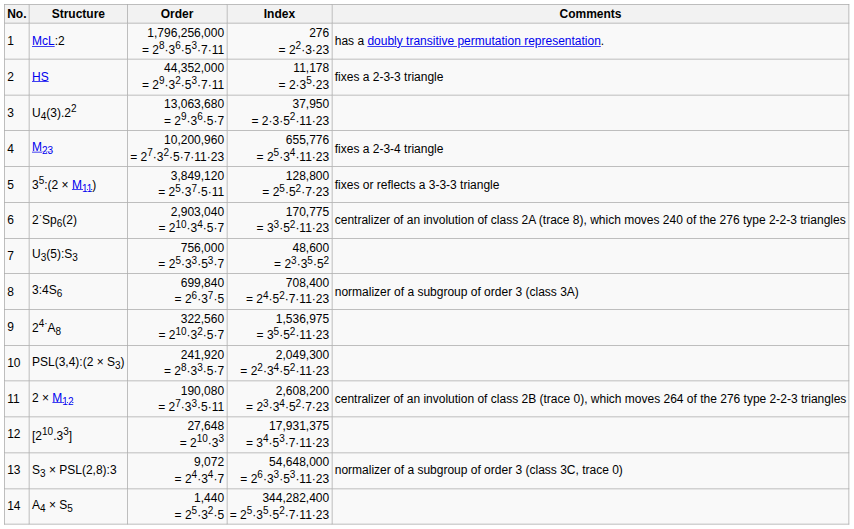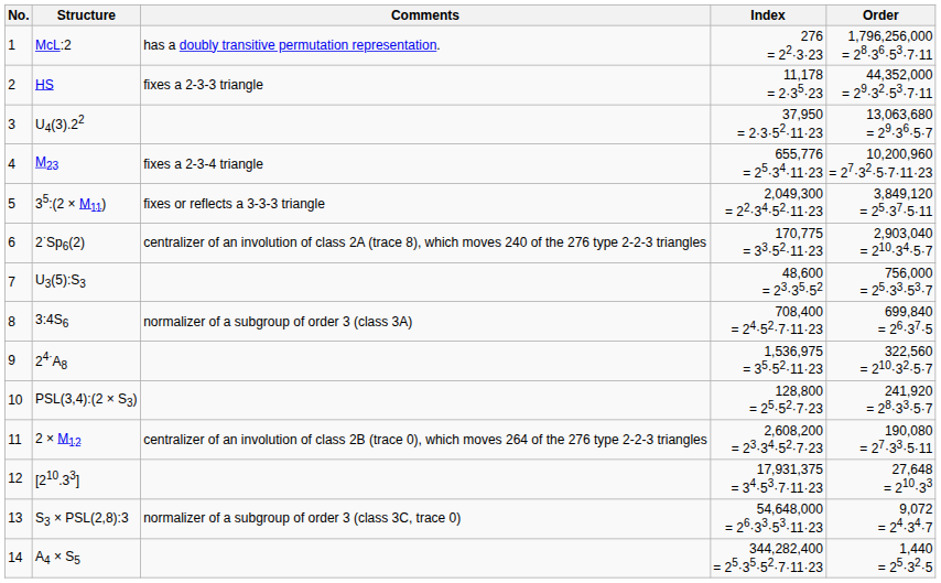 <table class="wikitable">
 <tr>
 <th>No.</th>
 <th>Structure</th>
+<th>Comments</th>
+<th>Index</th>
 <th>Order</th>
-<th>Index</th>
-<th>Comments</th>
 </tr>
 <tr>
 <td>1</td>
 <td><a href='#'>McL</a>:2</td>
+<td> has a <a href='#'>doubly transitive permutation representation</a>.</td>
+<td align=right>276<br>= 2<sup>2</sup>·3·23</td>
 <td align=right>1,796,256,000<br>= 2<sup>8</sup>·3<sup>6</sup>·5<sup>3</sup>·7·11</td>
-<td align=right>276<br>= 2<sup>2</sup>·3·23</td>
-<td> has a <a href='#'>doubly transitive permutation representation</a>.</td>
 </tr>
 <tr>
 <td>2</td>
 <td><a href='#'>HS</a></td>
+<td>fixes a 2-3-3 triangle</td>
+<td align=right>11,178<br>= 2·3<sup>5</sup>·23</td>
 <td align=right>44,352,000<br>= 2<sup>9</sup>·3<sup>2</sup>·5<sup>3</sup>·7·11</td>
-<td align=right>11,178<br>= 2·3<sup>5</sup>·23</td>
-<td>fixes a 2-3-3 triangle</td>
 </tr>
 <tr>
 <td>3</td>
 <td>U<sub>4</sub>(3).2<sup>2</sup></td>
+<td></td>
+<td align=right>37,950<br>= 2·3·5<sup>2</sup>·11·23</td>
 <td align=right>13,063,680<br>= 2<sup>9</sup>·3<sup>6</sup>·5·7</td>
-<td align=right>37,950<br>= 2·3·5<sup>2</sup>·11·23</td>
-<td></td>
 </tr>
 <tr>
 <td>4</td>
 <td><a href='#'>M<sub>23</sub></a></td>
+<td>fixes a 2-3-4 triangle</td>
+<td align=right>655,776<br>= 2<sup>5</sup>·3<sup>4</sup>·11·23</td>
 <td align=right>10,200,960<br>= 2<sup>7</sup>·3<sup>2</sup>·5·7·11·23</td>
-<td align=right>655,776<br>= 2<sup>5</sup>·3<sup>4</sup>·11·23</td>
-<td>fixes a 2-3-4 triangle</td>
 </tr>
 <tr>
 <td>5</td>
 <td>3<sup>5</sup>:(2 × <a href='#'>M<sub>11</sub></a>)</td>
+<td>fixes or reflects a 3-3-3 triangle</td>
+<td align=right>2,049,300<br>= 2<sup>2</sup>·3<sup>4</sup>·5<sup>2</sup>·11·23</td>
 <td align=right>3,849,120<br>= 2<sup>5</sup>·3<sup>7</sup>·5·11</td>
-<td align=right>128,800<br>= 2<sup>5</sup>·5<sup>2</sup>·7·23</td>
-<td>fixes or reflects a 3-3-3 triangle</td>
 </tr>
 <tr>
 <td>6</td>
 <td>2<sup>·</sup>Sp<sub>6</sub>(2)</td>
+<td>centralizer of an involution of class 2A (trace 8), which moves 240 of the 276 type 2-2-3 triangles</td>
+<td align=right>170,775<br>= 3<sup>3</sup>·5<sup>2</sup>·11·23</td>
 <td align=right>2,903,040<br>= 2<sup>10</sup>·3<sup>4</sup>·5·7</td>
-<td align=right>170,775<br>= 3<sup>3</sup>·5<sup>2</sup>·11·23</td>
-<td>centralizer of an involution of class 2A (trace 8), which moves 240 of the 276 type 2-2-3 triangles</td>
 </tr>
 <tr>
 <td>7</td>
 <td>U<sub>3</sub>(5):S<sub>3</sub></td>
+<td></td>
+<td align=right>48,600<br>= 2<sup>3</sup>·3<sup>5</sup>·5<sup>2</sup></td>
 <td align=right>756,000<br>= 2<sup>5</sup>·3<sup>3</sup>·5<sup>3</sup>·7</td>
-<td align=right>48,600<br>= 2<sup>3</sup>·3<sup>5</sup>·5<sup>2</sup></td>
-<td></td>
 </tr>
 <tr>
 <td>8</td>
 <td>3:4S<sub>6</sub></td>
+<td>normalizer of a subgroup of order 3 (class 3A)</td>
+<td align=right>708,400<br>= 2<sup>4</sup>·5<sup>2</sup>·7·11·23</td>
 <td align=right>699,840<br>= 2<sup>6</sup>·3<sup>7</sup>·5</td>
-<td align=right>708,400<br>= 2<sup>4</sup>·5<sup>2</sup>·7·11·23</td>
-<td>normalizer of a subgroup of order 3 (class 3A)</td>
 </tr>
 <tr>
 <td>9</td>
 <td>2<sup>4·</sup>A<sub>8</sub></td>
+<td></td>
+<td align=right>1,536,975<br>= 3<sup>5</sup>·5<sup>2</sup>·11·23</td>
 <td align=right>322,560<br>= 2<sup>10</sup>·3<sup>2</sup>·5·7</td>
-<td align=right>1,536,975<br>= 3<sup>5</sup>·5<sup>2</sup>·11·23</td>
-<td></td>
 </tr>
 <tr>
 <td>10</td>
 <td>PSL(3,4):(2 × S<sub>3</sub>)</td>
+<td></td>
+<td align=right>128,800<br>= 2<sup>5</sup>·5<sup>2</sup>·7·23</td>
 <td align=right>241,920<br>= 2<sup>8</sup>·3<sup>3</sup>·5·7</td>
-<td align=right>2,049,300<br>= 2<sup>2</sup>·3<sup>4</sup>·5<sup>2</sup>·11·23</td>
-<td></td>
 </tr>
 <tr>
 <td>11</td>
 <td>2 × <a href='#'>M<sub>12</sub></a></td>
+<td>centralizer of an involution of class 2B (trace 0), which moves 264 of the 276 type 2-2-3 triangles</td>
+<td align=right>2,608,200<br>= 2<sup>3</sup>·3<sup>4</sup>·5<sup>2</sup>·7·23</td>
 <td align=right>190,080<br>= 2<sup>7</sup>·3<sup>3</sup>·5·11</td>
-<td align=right>2,608,200<br>= 2<sup>3</sup>·3<sup>4</sup>·5<sup>2</sup>·7·23</td>
-<td>centralizer of an involution of class 2B (trace 0), which moves 264 of the 276 type 2-2-3 triangles</td>
 </tr>
 <tr>
 <td>12</td>
 <td>[2<sup>10</sup>.3<sup>3</sup>]</td>
+<td></td>
+<td align=right>17,931,375<br>= 3<sup>4</sup>·5<sup>3</sup>·7·11·23</td>
 <td align=right>27,648<br>= 2<sup>10</sup>·3<sup>3</sup></td>
-<td align=right>17,931,375<br>= 3<sup>4</sup>·5<sup>3</sup>·7·11·23</td>
-<td></td>
 </tr>
 <tr>
 <td>13</td>
 <td>S<sub>3</sub> × PSL(2,8):3</td>
+<td>normalizer of a subgroup of order 3 (class 3C, trace 0)</td>
+<td align=right>54,648,000<br>= 2<sup>6</sup>·3<sup>3</sup>·5<sup>3</sup>·11·23</td>
 <td align=right>9,072<br>= 2<sup>4</sup>·3<sup>4</sup>·7</td>
-<td align=right>54,648,000<br>= 2<sup>6</sup>·3<sup>3</sup>·5<sup>3</sup>·11·23</td>
-<td>normalizer of a subgroup of order 3 (class 3C, trace 0)</td>
 </tr>
 <tr>
 <td>14</td>
 <td>A<sub>4</sub> × S<sub>5</sub></td>
+<td></td>
+<td align=right>344,282,400<br>= 2<sup>5</sup>·3<sup>5</sup>·5<sup>2</sup>·7·11·23</td>
 <td align=right>1,440<br>= 2<sup>5</sup>·3<sup>2</sup>·5</td>
-<td align=right>344,282,400<br>= 2<sup>5</sup>·3<sup>5</sup>·5<sup>2</sup>·7·11·23</td>
-<td></td>
 </tr>
 </table>
